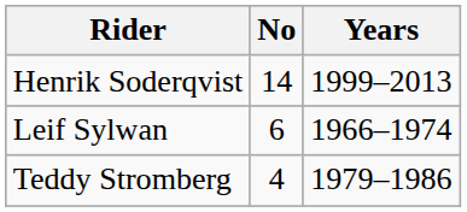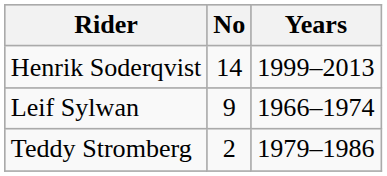 <table class="wikitable">
 <tr>
 <th>Rider</th>
 <th>No</th>
 <th>Years</th>
 </tr>
 <tr align="center">
 <td align="left">Henrik Soderqvist</td>
 <td>14</td>
 <td>1999–2013</td>
 </tr>
 <tr align="center">
 <td align="left">Leif Sylwan</td>
-<td>6</td>
+<td>9</td>
 <td>1966–1974</td>
 </tr>
 <tr align="center">
 <td align="left">Teddy Stromberg</td>
-<td>4</td>
+<td>2</td>
 <td>1979–1986</td>
 </tr>
 </table>
